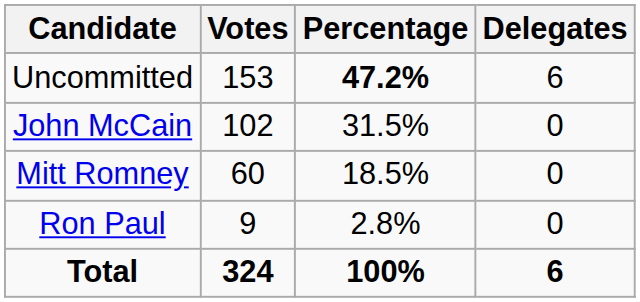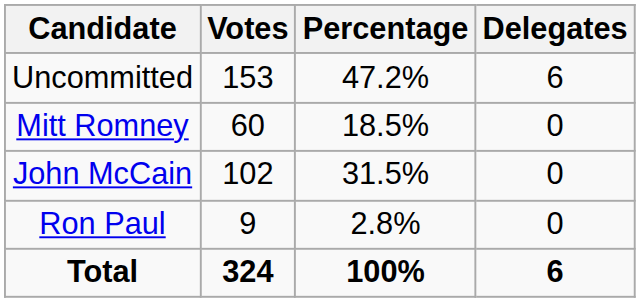 <table class="wikitable" style="text-align:center;">
 <tr>
 <th>Candidate</th>
 <th>Votes</th>
 <th>Percentage</th>
 <th>Delegates</th>
 </tr>
 <tr>
 <td>Uncommitted</td>
 <td>153</td>
-<td><strong>47.2%</strong></td>
+<td>47.2%</td>
 <td>6</td>
+</tr>
+<tr>
+<td><a href='#'>Mitt Romney</a></td>
+<td>60</td>
+<td>18.5%</td>
+<td>0</td>
 </tr>
 <tr>
 <td><a href='#'>John McCain</a></td>
 <td>102</td>
 <td>31.5%</td>
-<td>0</td>
-</tr>
-<tr>
-<td><a href='#'>Mitt Romney</a></td>
-<td>60</td>
-<td>18.5%</td>
 <td>0</td>
 </tr>
 <tr>
 <td><a href='#'>Ron Paul</a></td>
 <td>9</td>
 <td>2.8%</td>
 <td>0</td>
 </tr>
 <tr>
 <td><strong>Total</strong></td>
 <td><strong>324</strong></td>
 <td><strong>100%</strong></td>
 <td><strong>6</strong></td>
 </tr>
 </table>
